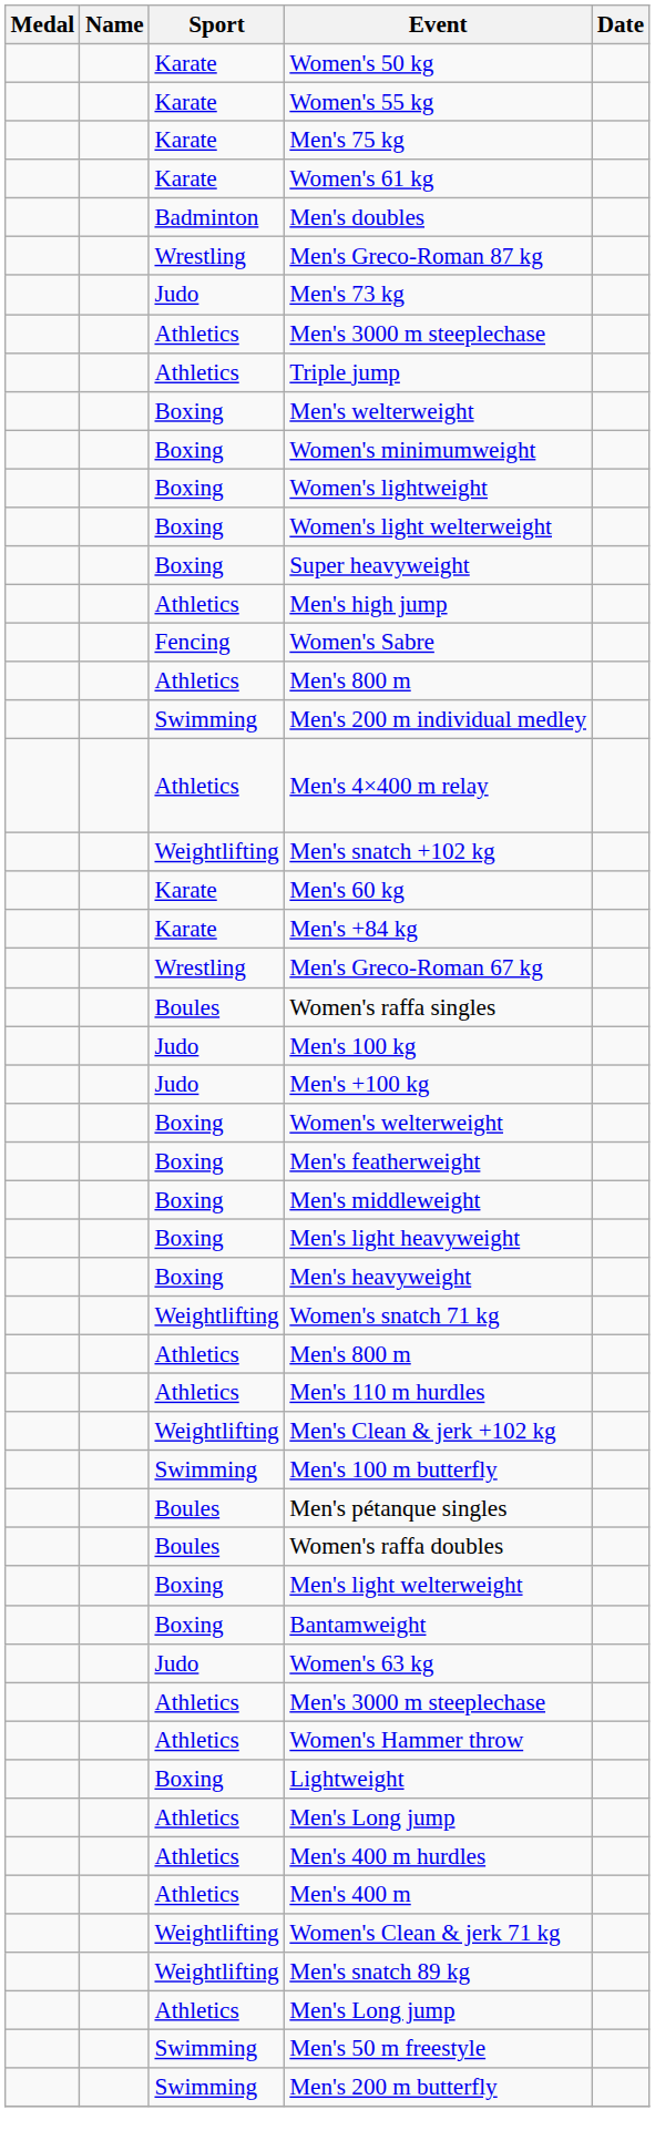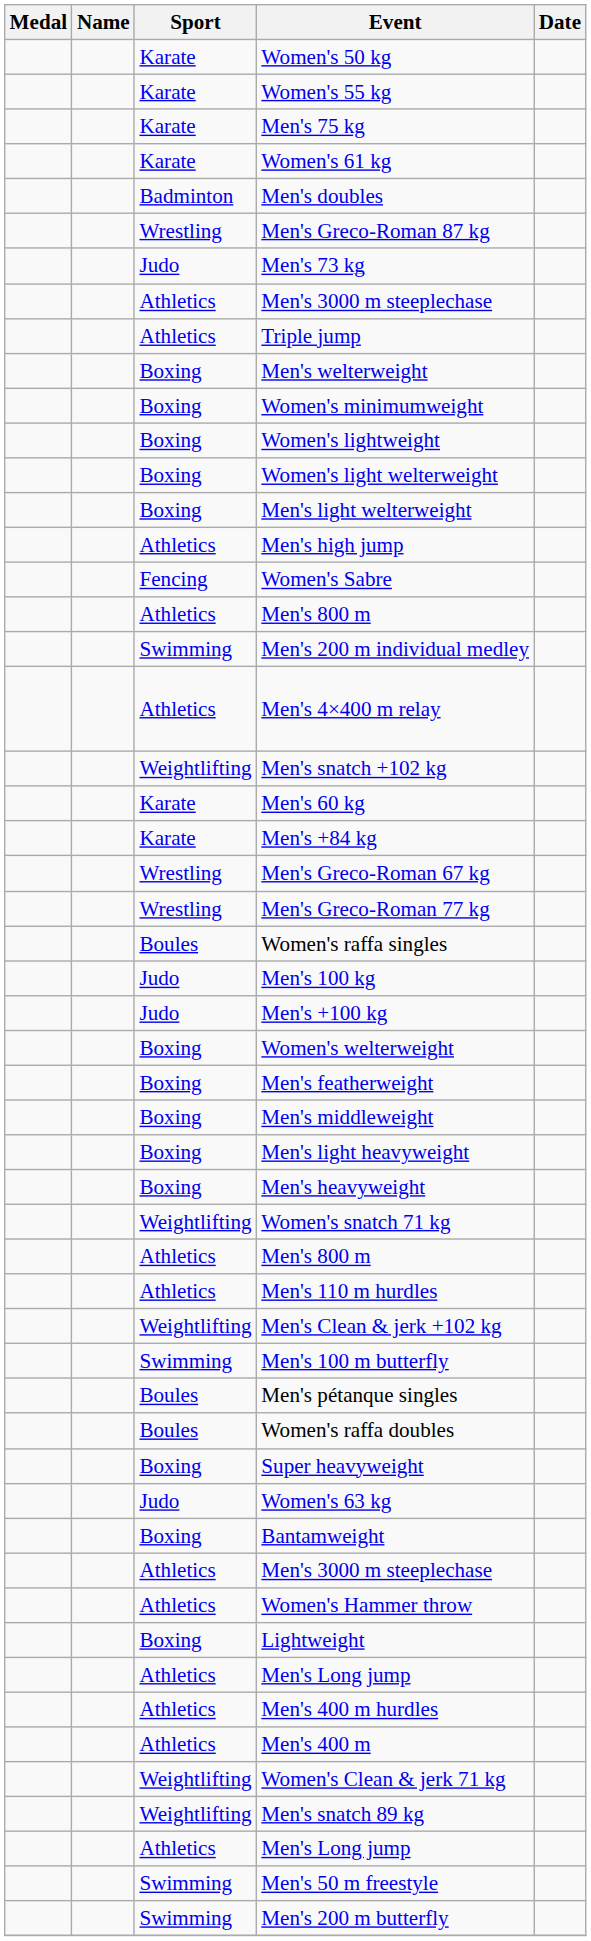 <table class="wikitable sortable" style="font-size:95%">
 <tr>
 <th>Medal</th>
 <th>Name</th>
 <th>Sport</th>
 <th>Event</th>
 <th>Date</th>
 </tr>
 <tr>
 <td></td>
 <td></td>
 <td><a href='#'>Karate</a></td>
 <td><a href='#'>Women's 50 kg</a></td>
 <td></td>
 </tr>
 <tr>
 <td></td>
 <td></td>
 <td><a href='#'>Karate</a></td>
 <td><a href='#'>Women's 55 kg</a></td>
 <td></td>
 </tr>
 <tr>
 <td></td>
 <td></td>
 <td><a href='#'>Karate</a></td>
 <td><a href='#'>Men's 75 kg</a></td>
 <td></td>
 </tr>
 <tr>
 <td></td>
 <td></td>
 <td><a href='#'>Karate</a></td>
 <td><a href='#'>Women's 61 kg</a></td>
 <td></td>
 </tr>
 <tr>
 <td></td>
 <td><br></td>
 <td><a href='#'>Badminton</a></td>
 <td><a href='#'>Men's doubles</a></td>
 <td></td>
 </tr>
 <tr>
 <td></td>
 <td></td>
 <td><a href='#'>Wrestling</a></td>
 <td><a href='#'>Men's Greco-Roman 87 kg</a></td>
 <td></td>
 </tr>
 <tr>
 <td></td>
 <td></td>
 <td><a href='#'>Judo</a></td>
 <td><a href='#'>Men's 73 kg</a></td>
 <td></td>
 </tr>
 <tr>
 <td></td>
 <td></td>
 <td><a href='#'>Athletics</a></td>
 <td><a href='#'>Men's 3000 m steeplechase</a></td>
 <td></td>
 </tr>
 <tr>
 <td></td>
 <td></td>
 <td><a href='#'>Athletics</a></td>
 <td><a href='#'>Triple jump</a></td>
 <td></td>
 </tr>
 <tr>
 <td></td>
 <td></td>
 <td><a href='#'>Boxing</a></td>
 <td><a href='#'>Men's welterweight</a></td>
 <td></td>
 </tr>
 <tr>
 <td></td>
 <td></td>
 <td><a href='#'>Boxing</a></td>
 <td><a href='#'>Women's minimumweight</a></td>
 <td></td>
 </tr>
 <tr>
 <td></td>
 <td></td>
 <td><a href='#'>Boxing</a></td>
 <td><a href='#'>Women's lightweight</a></td>
 <td></td>
 </tr>
 <tr>
 <td></td>
 <td></td>
 <td><a href='#'>Boxing</a></td>
 <td><a href='#'>Women's light welterweight</a></td>
 <td></td>
 </tr>
 <tr>
 <td></td>
 <td></td>
 <td><a href='#'>Boxing</a></td>
-<td><a href='#'>Super heavyweight</a></td>
+<td><a href='#'>Men's light welterweight</a></td>
 <td></td>
 </tr>
 <tr>
 <td></td>
 <td></td>
 <td><a href='#'>Athletics</a></td>
 <td><a href='#'>Men's high jump</a></td>
 <td></td>
 </tr>
 <tr>
 <td></td>
 <td></td>
 <td><a href='#'>Fencing</a></td>
 <td><a href='#'>Women's Sabre</a></td>
 <td></td>
 </tr>
 <tr>
 <td></td>
 <td></td>
 <td><a href='#'>Athletics</a></td>
 <td><a href='#'>Men's 800 m</a></td>
 <td></td>
 </tr>
 <tr>
 <td></td>
 <td></td>
 <td><a href='#'>Swimming</a></td>
 <td><a href='#'>Men's 200 m individual medley</a></td>
 <td></td>
 </tr>
 <tr>
 <td></td>
 <td><br><br><br></td>
 <td><a href='#'>Athletics</a></td>
 <td><a href='#'>Men's 4×400 m relay</a></td>
 <td></td>
 </tr>
 <tr>
 <td></td>
 <td></td>
 <td><a href='#'>Weightlifting</a></td>
 <td><a href='#'>Men's snatch +102 kg</a></td>
 <td></td>
 </tr>
 <tr>
 <td></td>
 <td></td>
 <td><a href='#'>Karate</a></td>
 <td><a href='#'>Men's 60 kg</a></td>
 <td></td>
 </tr>
 <tr>
 <td></td>
 <td></td>
 <td><a href='#'>Karate</a></td>
 <td><a href='#'>Men's +84 kg</a></td>
 <td></td>
 </tr>
 <tr>
 <td></td>
 <td></td>
 <td><a href='#'>Wrestling</a></td>
 <td><a href='#'>Men's Greco-Roman 67 kg</a></td>
+<td></td>
+</tr>
+<tr>
+<td></td>
+<td></td>
+<td><a href='#'>Wrestling</a></td>
+<td><a href='#'>Men's Greco-Roman 77 kg</a></td>
 <td></td>
 </tr>
 <tr>
 <td></td>
 <td></td>
 <td><a href='#'>Boules</a></td>
 <td>Women's raffa singles</td>
 <td></td>
 </tr>
 <tr>
 <td></td>
 <td></td>
 <td><a href='#'>Judo</a></td>
 <td><a href='#'>Men's 100 kg</a></td>
 <td></td>
 </tr>
 <tr>
 <td></td>
 <td></td>
 <td><a href='#'>Judo</a></td>
 <td><a href='#'>Men's +100 kg</a></td>
 <td></td>
 </tr>
 <tr>
 <td></td>
 <td></td>
 <td><a href='#'>Boxing</a></td>
 <td><a href='#'>Women's welterweight</a></td>
 <td></td>
 </tr>
 <tr>
 <td></td>
 <td></td>
 <td><a href='#'>Boxing</a></td>
 <td><a href='#'>Men's featherweight</a></td>
 <td></td>
 </tr>
 <tr>
 <td></td>
 <td></td>
 <td><a href='#'>Boxing</a></td>
 <td><a href='#'>Men's middleweight</a></td>
 <td></td>
 </tr>
 <tr>
 <td></td>
 <td></td>
 <td><a href='#'>Boxing</a></td>
 <td><a href='#'>Men's light heavyweight</a></td>
 <td></td>
 </tr>
 <tr>
 <td></td>
 <td></td>
 <td><a href='#'>Boxing</a></td>
 <td><a href='#'>Men's heavyweight</a></td>
 <td></td>
 </tr>
 <tr>
 <td></td>
 <td></td>
 <td><a href='#'>Weightlifting</a></td>
 <td><a href='#'>Women's snatch 71 kg</a></td>
 <td></td>
 </tr>
 <tr>
 <td></td>
 <td></td>
 <td><a href='#'>Athletics</a></td>
 <td><a href='#'>Men's 800 m</a></td>
 <td></td>
 </tr>
 <tr>
 <td></td>
 <td></td>
 <td><a href='#'>Athletics</a></td>
 <td><a href='#'>Men's 110 m hurdles</a></td>
 <td></td>
 </tr>
 <tr>
 <td></td>
 <td></td>
 <td><a href='#'>Weightlifting</a></td>
 <td><a href='#'>Men's Clean & jerk +102 kg</a></td>
 <td></td>
 </tr>
 <tr>
 <td></td>
 <td></td>
 <td><a href='#'>Swimming</a></td>
 <td><a href='#'>Men's 100 m butterfly</a></td>
 <td></td>
 </tr>
 <tr>
 <td></td>
 <td></td>
 <td><a href='#'>Boules</a></td>
 <td>Men's pétanque singles</td>
 <td></td>
 </tr>
 <tr>
 <td></td>
 <td><br></td>
 <td><a href='#'>Boules</a></td>
 <td>Women's raffa doubles</td>
 <td></td>
 </tr>
 <tr>
 <td></td>
 <td></td>
 <td><a href='#'>Boxing</a></td>
-<td><a href='#'>Men's light welterweight</a></td>
+<td><a href='#'>Super heavyweight</a></td>
+<td></td>
+</tr>
+<tr>
+<td></td>
+<td></td>
+<td><a href='#'>Judo</a></td>
+<td><a href='#'>Women's 63 kg</a></td>
 <td></td>
 </tr>
 <tr>
 <td></td>
 <td></td>
 <td><a href='#'>Boxing</a></td>
 <td><a href='#'>Bantamweight</a></td>
-<td></td>
-</tr>
-<tr>
-<td></td>
-<td></td>
-<td><a href='#'>Judo</a></td>
-<td><a href='#'>Women's 63 kg</a></td>
 <td></td>
 </tr>
 <tr>
 <td></td>
 <td></td>
 <td><a href='#'>Athletics</a></td>
 <td><a href='#'>Men's 3000 m steeplechase</a></td>
 <td></td>
 </tr>
 <tr>
 <td></td>
 <td></td>
 <td><a href='#'>Athletics</a></td>
 <td><a href='#'>Women's Hammer throw</a></td>
 <td></td>
 </tr>
 <tr>
 <td></td>
 <td></td>
 <td><a href='#'>Boxing</a></td>
 <td><a href='#'>Lightweight</a></td>
 <td></td>
 </tr>
 <tr>
 <td></td>
 <td></td>
 <td><a href='#'>Athletics</a></td>
 <td><a href='#'>Men's Long jump</a></td>
 <td></td>
 </tr>
 <tr>
 <td></td>
 <td></td>
 <td><a href='#'>Athletics</a></td>
 <td><a href='#'>Men's 400 m hurdles</a></td>
 <td></td>
 </tr>
 <tr>
 <td></td>
 <td></td>
 <td><a href='#'>Athletics</a></td>
 <td><a href='#'>Men's 400 m</a></td>
 <td></td>
 </tr>
 <tr>
 <td></td>
 <td></td>
 <td><a href='#'>Weightlifting</a></td>
 <td><a href='#'>Women's Clean & jerk 71 kg</a></td>
 <td></td>
 </tr>
 <tr>
 <td></td>
 <td></td>
 <td><a href='#'>Weightlifting</a></td>
 <td><a href='#'>Men's snatch 89 kg</a></td>
 <td></td>
 </tr>
 <tr>
 <td></td>
 <td></td>
 <td><a href='#'>Athletics</a></td>
 <td><a href='#'>Men's Long jump</a></td>
 <td></td>
 </tr>
 <tr>
 <td></td>
 <td></td>
 <td><a href='#'>Swimming</a></td>
 <td><a href='#'>Men's 50 m freestyle</a></td>
 <td></td>
 </tr>
 <tr>
 <td></td>
 <td></td>
 <td><a href='#'>Swimming</a></td>
 <td><a href='#'>Men's 200 m butterfly</a></td>
 <td></td>
 </tr>
 <tr>
 </tr>
 </table>
